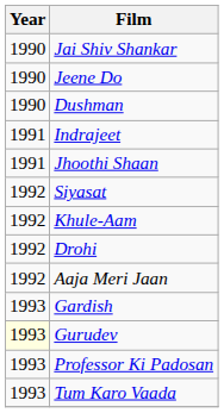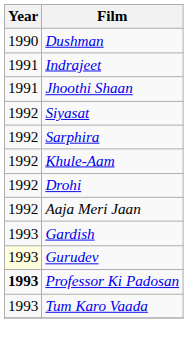 <table class="wikitable">
 <tr>
 <th>Year</th>
 <th>Film</th>
-</tr>
-<tr>
-<td>1990</td>
-<td><em><a href='#'>Jai Shiv Shankar</a></em></td>
-</tr>
-<tr>
-<td>1990</td>
-<td><em><a href='#'>Jeene Do</a></em></td>
 </tr>
 <tr>
 <td>1990</td>
 <td><em><a href='#'>Dushman</a></em></td>
 </tr>
 <tr>
 <td>1991</td>
 <td><em><a href='#'>Indrajeet</a></em></td>
 </tr>
 <tr>
 <td>1991</td>
 <td><em><a href='#'>Jhoothi Shaan</a></em></td>
 </tr>
 <tr>
 <td>1992</td>
 <td><em><a href='#'>Siyasat</a></em></td>
+</tr>
+<tr>
+<td>1992</td>
+<td><em><a href='#'>Sarphira</a></em></td>
 </tr>
 <tr>
 <td>1992</td>
 <td><em><a href='#'>Khule-Aam</a></em></td>
 </tr>
 <tr>
 <td>1992</td>
 <td><em><a href='#'>Drohi</a></em></td>
 </tr>
 <tr>
 <td>1992</td>
 <td><em>Aaja Meri Jaan</em></td>
 </tr>
 <tr>
 <td>1993</td>
 <td><em><a href='#'>Gardish</a></em></td>
 </tr>
 <tr>
 <td style="background: lightyellow;">1993</td>
 <td><em><a href='#'>Gurudev</a></em></td>
 </tr>
 <tr>
-<td>1993</td>
+<td><strong>1993</strong></td>
 <td><em><a href='#'>Professor Ki Padosan</a></em></td>
 </tr>
 <tr>
 <td>1993</td>
 <td><em><a href='#'>Tum Karo Vaada</a></em></td>
 </tr>
 <tr>
 </tr>
 </table>
